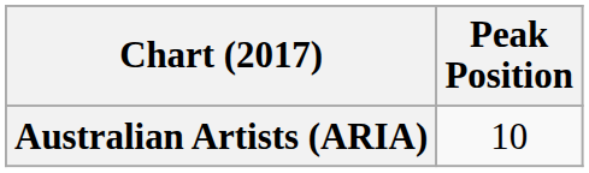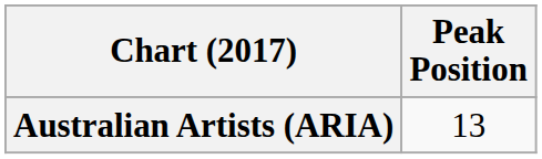 <table class="wikitable plainrowheaders" style="text-align:center;">
 <tr>
 <th scope="col">Chart (2017)</th>
 <th scope="col">Peak <br>Position</th>
 </tr>
 <tr>
 <th scope="row">Australian Artists (ARIA)</th>
-<td>10</td>
+<td>13</td>
 </tr>
 </table>
